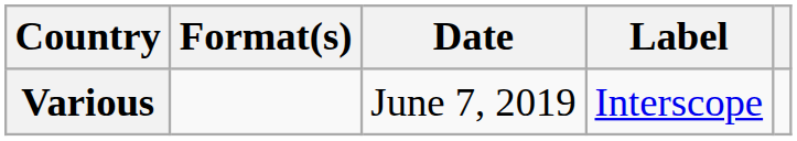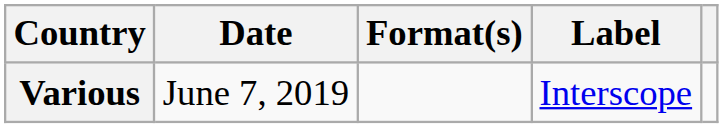 <table class="wikitable plainrowheaders">
 <tr>
 <th scope="col">Country</th>
+<th scope="col">Date</th>
 <th scope="col">Format(s)</th>
-<th scope="col">Date</th>
 <th scope="col">Label</th>
 <th scope="col" class="unsortable"></th>
 </tr>
 <tr>
 <th scope="row">Various</th>
+<td>June 7, 2019</td>
 <td></td>
-<td>June 7, 2019</td>
 <td><a href='#'>Interscope</a></td>
 <td style="text-align:center;"></td>
 </tr>
 </table>
